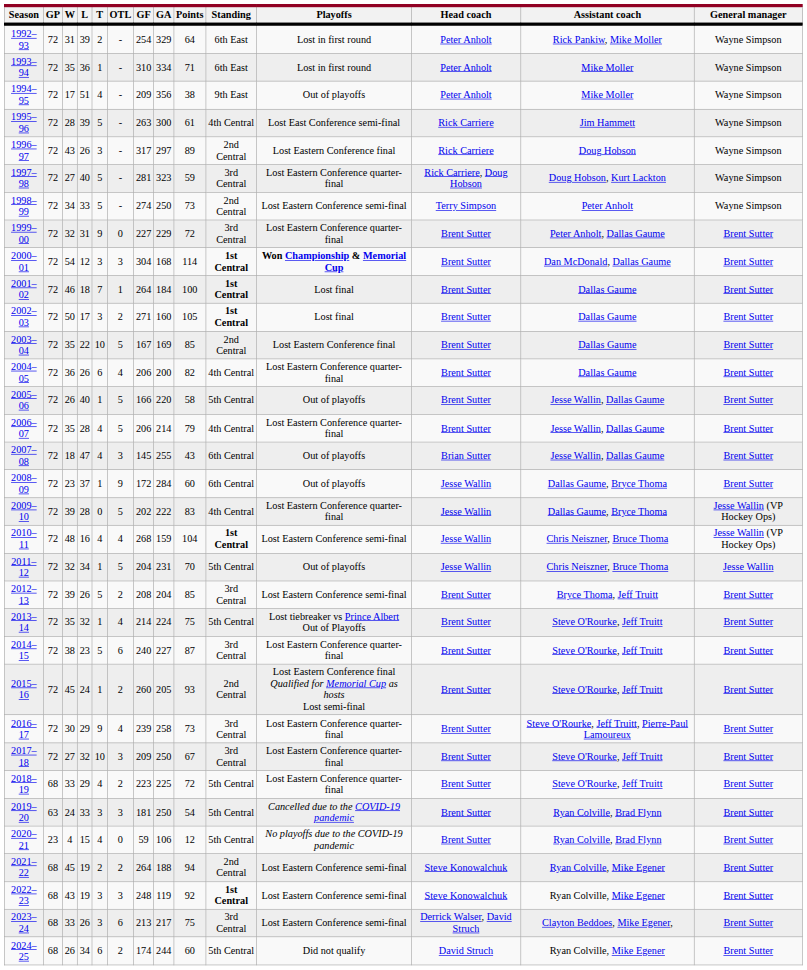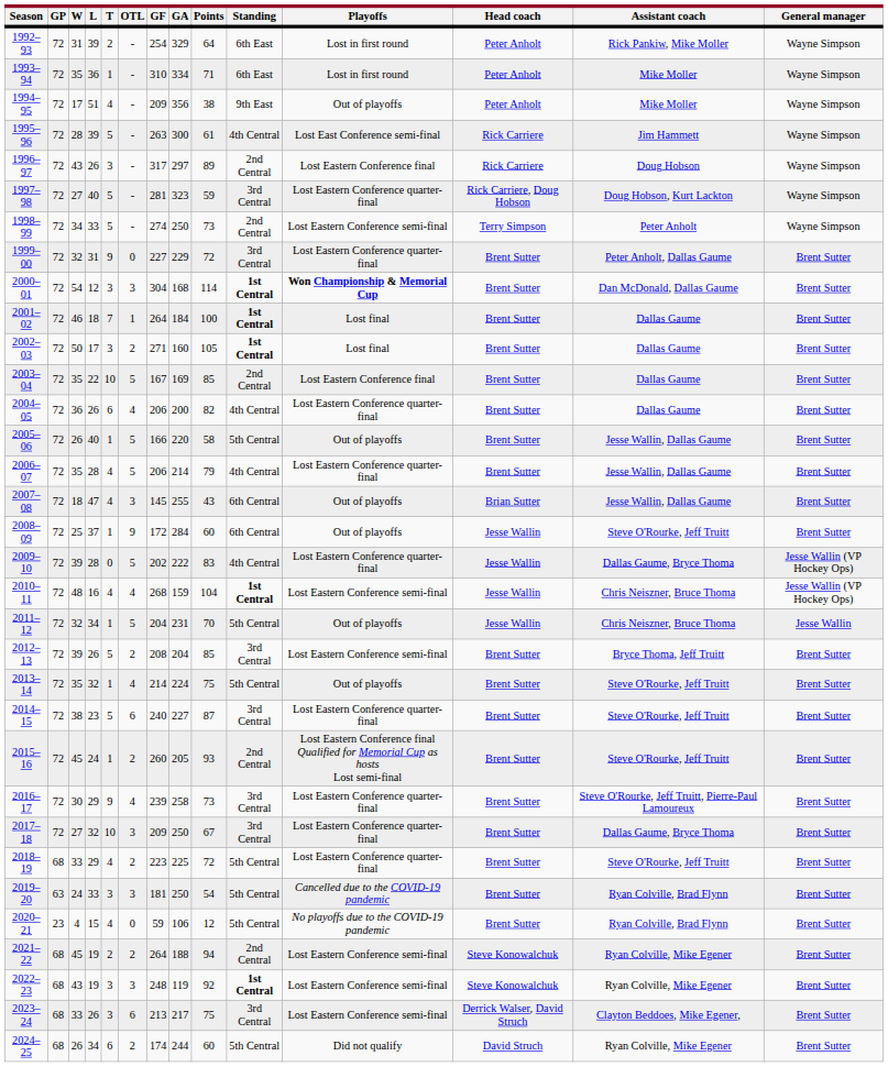 <table class="wikitable" style="text-align:center">
 <tr style="background:#dddddd; border-top:#910023 5px solid; border-bottom:#000000 5px solid;">
 <th>Season</th>
 <th>GP</th>
 <th>W</th>
 <th>L</th>
 <th>T</th>
 <th>OTL</th>
 <th>GF</th>
 <th>GA</th>
 <th>Points</th>
 <th>Standing</th>
 <th>Playoffs</th>
 <th>Head coach</th>
 <th>Assistant coach</th>
 <th>General manager</th>
 </tr>
 <tr align="center">
 <td><a href='#'>1992–93</a></td>
 <td>72</td>
 <td>31</td>
 <td>39</td>
 <td>2</td>
 <td>-</td>
 <td>254</td>
 <td>329</td>
 <td>64</td>
 <td>6th East</td>
 <td>Lost in first round</td>
 <td><a href='#'>Peter Anholt</a></td>
 <td><a href='#'>Rick Pankiw</a>, <a href='#'>Mike Moller</a></td>
 <td>Wayne Simpson</td>
 </tr>
 <tr align="center" bgcolor="#eeeeee">
 <td><a href='#'>1993–94</a></td>
 <td>72</td>
 <td>35</td>
 <td>36</td>
 <td>1</td>
 <td>-</td>
 <td>310</td>
 <td>334</td>
 <td>71</td>
 <td>6th East</td>
 <td>Lost in first round</td>
 <td><a href='#'>Peter Anholt</a></td>
 <td><a href='#'>Mike Moller</a></td>
 <td>Wayne Simpson</td>
 </tr>
 <tr align="center">
 <td><a href='#'>1994–95</a></td>
 <td>72</td>
 <td>17</td>
 <td>51</td>
 <td>4</td>
 <td>-</td>
 <td>209</td>
 <td>356</td>
 <td>38</td>
 <td>9th East</td>
 <td>Out of playoffs</td>
 <td><a href='#'>Peter Anholt</a></td>
 <td><a href='#'>Mike Moller</a></td>
 <td>Wayne Simpson</td>
 </tr>
 <tr align="center" bgcolor="#eeeeee">
 <td><a href='#'>1995–96</a></td>
 <td>72</td>
 <td>28</td>
 <td>39</td>
 <td>5</td>
 <td>-</td>
 <td>263</td>
 <td>300</td>
 <td>61</td>
 <td>4th Central</td>
 <td>Lost East Conference semi-final</td>
 <td><a href='#'>Rick Carriere</a></td>
 <td><a href='#'>Jim Hammett</a></td>
 <td>Wayne Simpson</td>
 </tr>
 <tr align="center">
 <td><a href='#'>1996–97</a></td>
 <td>72</td>
 <td>43</td>
 <td>26</td>
 <td>3</td>
 <td>-</td>
 <td>317</td>
 <td>297</td>
 <td>89</td>
 <td>2nd Central</td>
 <td>Lost Eastern Conference final</td>
 <td><a href='#'>Rick Carriere</a></td>
 <td><a href='#'>Doug Hobson</a></td>
 <td>Wayne Simpson</td>
 </tr>
 <tr align="center" bgcolor="#eeeeee">
 <td><a href='#'>1997–98</a></td>
 <td>72</td>
 <td>27</td>
 <td>40</td>
 <td>5</td>
 <td>-</td>
 <td>281</td>
 <td>323</td>
 <td>59</td>
 <td>3rd Central</td>
 <td>Lost Eastern Conference quarter-final</td>
 <td><a href='#'>Rick Carriere</a>, <a href='#'>Doug Hobson</a></td>
 <td><a href='#'>Doug Hobson</a>, <a href='#'>Kurt Lackton</a></td>
 <td>Wayne Simpson</td>
 </tr>
 <tr align="center">
 <td><a href='#'>1998–99</a></td>
 <td>72</td>
 <td>34</td>
 <td>33</td>
 <td>5</td>
 <td>-</td>
 <td>274</td>
 <td>250</td>
 <td>73</td>
 <td>2nd Central</td>
 <td>Lost Eastern Conference semi-final</td>
 <td><a href='#'>Terry Simpson</a></td>
 <td><a href='#'>Peter Anholt</a></td>
 <td>Wayne Simpson</td>
 </tr>
 <tr align="center" bgcolor="#eeeeee">
 <td><a href='#'>1999–00</a></td>
 <td>72</td>
 <td>32</td>
 <td>31</td>
 <td>9</td>
 <td>0</td>
 <td>227</td>
 <td>229</td>
 <td>72</td>
 <td>3rd Central</td>
 <td>Lost Eastern Conference quarter-final</td>
 <td><a href='#'>Brent Sutter</a></td>
 <td><a href='#'>Peter Anholt</a>, <a href='#'>Dallas Gaume</a></td>
 <td><a href='#'>Brent Sutter</a></td>
 </tr>
 <tr align="center">
 <td><a href='#'>2000–01</a></td>
 <td>72</td>
 <td>54</td>
 <td>12</td>
 <td>3</td>
 <td>3</td>
 <td>304</td>
 <td>168</td>
 <td>114</td>
 <td><strong>1st Central</strong></td>
 <td><strong>Won <a href='#'>Championship</a> & <a href='#'>Memorial Cup</a></strong></td>
 <td><a href='#'>Brent Sutter</a></td>
 <td><a href='#'>Dan McDonald</a>, <a href='#'>Dallas Gaume</a></td>
 <td><a href='#'>Brent Sutter</a></td>
 </tr>
 <tr align="center" bgcolor="#eeeeee">
 <td><a href='#'>2001–02</a></td>
 <td>72</td>
 <td>46</td>
 <td>18</td>
 <td>7</td>
 <td>1</td>
 <td>264</td>
 <td>184</td>
 <td>100</td>
 <td><strong>1st Central</strong></td>
 <td>Lost final</td>
 <td><a href='#'>Brent Sutter</a></td>
 <td><a href='#'>Dallas Gaume</a></td>
 <td><a href='#'>Brent Sutter</a></td>
 </tr>
 <tr align="center">
 <td><a href='#'>2002–03</a></td>
 <td>72</td>
 <td>50</td>
 <td>17</td>
 <td>3</td>
 <td>2</td>
 <td>271</td>
 <td>160</td>
 <td>105</td>
 <td><strong>1st Central</strong></td>
 <td>Lost final</td>
 <td><a href='#'>Brent Sutter</a></td>
 <td><a href='#'>Dallas Gaume</a></td>
 <td><a href='#'>Brent Sutter</a></td>
 </tr>
 <tr align="center" bgcolor="#eeeeee">
 <td><a href='#'>2003–04</a></td>
 <td>72</td>
 <td>35</td>
 <td>22</td>
 <td>10</td>
 <td>5</td>
 <td>167</td>
 <td>169</td>
 <td>85</td>
 <td>2nd Central</td>
 <td>Lost Eastern Conference final</td>
 <td><a href='#'>Brent Sutter</a></td>
 <td><a href='#'>Dallas Gaume</a></td>
 <td><a href='#'>Brent Sutter</a></td>
 </tr>
 <tr align="center">
 <td><a href='#'>2004–05</a></td>
 <td>72</td>
 <td>36</td>
 <td>26</td>
 <td>6</td>
 <td>4</td>
 <td>206</td>
 <td>200</td>
 <td>82</td>
 <td>4th Central</td>
 <td>Lost Eastern Conference quarter-final</td>
 <td><a href='#'>Brent Sutter</a></td>
 <td><a href='#'>Dallas Gaume</a></td>
 <td><a href='#'>Brent Sutter</a></td>
 </tr>
 <tr align="center" bgcolor="#eeeeee">
 <td><a href='#'>2005–06</a></td>
 <td>72</td>
 <td>26</td>
 <td>40</td>
 <td>1</td>
 <td>5</td>
 <td>166</td>
 <td>220</td>
 <td>58</td>
 <td>5th Central</td>
 <td>Out of playoffs</td>
 <td><a href='#'>Brent Sutter</a></td>
 <td><a href='#'>Jesse Wallin</a>, <a href='#'>Dallas Gaume</a></td>
 <td><a href='#'>Brent Sutter</a></td>
 </tr>
 <tr align="center">
 <td><a href='#'>2006–07</a></td>
 <td>72</td>
 <td>35</td>
 <td>28</td>
 <td>4</td>
 <td>5</td>
 <td>206</td>
 <td>214</td>
 <td>79</td>
 <td>4th Central</td>
 <td>Lost Eastern Conference quarter-final</td>
 <td><a href='#'>Brent Sutter</a></td>
 <td><a href='#'>Jesse Wallin</a>, <a href='#'>Dallas Gaume</a></td>
 <td><a href='#'>Brent Sutter</a></td>
 </tr>
 <tr align="center" bgcolor="#eeeeee">
 <td><a href='#'>2007–08</a></td>
 <td>72</td>
 <td>18</td>
 <td>47</td>
 <td>4</td>
 <td>3</td>
 <td>145</td>
 <td>255</td>
 <td>43</td>
 <td>6th Central</td>
 <td>Out of playoffs</td>
 <td><a href='#'>Brian Sutter</a></td>
 <td><a href='#'>Jesse Wallin</a>, <a href='#'>Dallas Gaume</a></td>
 <td><a href='#'>Brent Sutter</a></td>
 </tr>
 <tr align="center">
 <td><a href='#'>2008–09</a></td>
 <td>72</td>
-<td>23</td>
+<td>25</td>
 <td>37</td>
 <td>1</td>
 <td>9</td>
 <td>172</td>
 <td>284</td>
 <td>60</td>
 <td>6th Central</td>
 <td>Out of playoffs</td>
 <td><a href='#'>Jesse Wallin</a></td>
-<td><a href='#'>Dallas Gaume</a>, <a href='#'>Bryce Thoma</a></td>
+<td><a href='#'>Steve O'Rourke</a>, <a href='#'>Jeff Truitt</a></td>
 <td><a href='#'>Brent Sutter</a></td>
 </tr>
 <tr align="center" bgcolor="#eeeeee">
 <td><a href='#'>2009–10</a></td>
 <td>72</td>
 <td>39</td>
 <td>28</td>
 <td>0</td>
 <td>5</td>
 <td>202</td>
 <td>222</td>
 <td>83</td>
 <td>4th Central</td>
 <td>Lost Eastern Conference quarter-final</td>
 <td><a href='#'>Jesse Wallin</a></td>
 <td><a href='#'>Dallas Gaume</a>, <a href='#'>Bryce Thoma</a></td>
 <td><a href='#'>Jesse Wallin</a> (VP Hockey Ops)</td>
 </tr>
 <tr align="center">
 <td><a href='#'>2010–11</a></td>
 <td>72</td>
 <td>48</td>
 <td>16</td>
 <td>4</td>
 <td>4</td>
 <td>268</td>
 <td>159</td>
 <td>104</td>
 <td><strong>1st Central</strong></td>
 <td>Lost Eastern Conference semi-final</td>
 <td><a href='#'>Jesse Wallin</a></td>
 <td><a href='#'>Chris Neiszner</a>, <a href='#'>Bruce Thoma</a></td>
 <td><a href='#'>Jesse Wallin</a> (VP Hockey Ops)</td>
 </tr>
 <tr align="center" bgcolor="#eeeeee">
 <td><a href='#'>2011–12</a></td>
 <td>72</td>
 <td>32</td>
 <td>34</td>
 <td>1</td>
 <td>5</td>
 <td>204</td>
 <td>231</td>
 <td>70</td>
 <td>5th Central</td>
 <td>Out of playoffs</td>
 <td><a href='#'>Jesse Wallin</a></td>
 <td><a href='#'>Chris Neiszner</a>, <a href='#'>Bruce Thoma</a></td>
 <td><a href='#'>Jesse Wallin</a></td>
 </tr>
 <tr align="center">
 <td><a href='#'>2012–13</a></td>
 <td>72</td>
 <td>39</td>
 <td>26</td>
 <td>5</td>
 <td>2</td>
 <td>208</td>
 <td>204</td>
 <td>85</td>
 <td>3rd Central</td>
 <td>Lost Eastern Conference semi-final</td>
 <td><a href='#'>Brent Sutter</a></td>
 <td><a href='#'>Bryce Thoma</a>, <a href='#'>Jeff Truitt</a></td>
 <td><a href='#'>Brent Sutter</a></td>
 </tr>
 <tr align="center" bgcolor="#eeeeee">
 <td><a href='#'>2013–14</a></td>
 <td>72</td>
 <td>35</td>
 <td>32</td>
 <td>1</td>
 <td>4</td>
 <td>214</td>
 <td>224</td>
 <td>75</td>
 <td>5th Central</td>
-<td>Lost tiebreaker vs <a href='#'>Prince Albert</a><br>Out of Playoffs</td>
+<td>Out of playoffs</td>
 <td><a href='#'>Brent Sutter</a></td>
 <td><a href='#'>Steve O'Rourke</a>, <a href='#'>Jeff Truitt</a></td>
 <td><a href='#'>Brent Sutter</a></td>
 </tr>
 <tr align="center">
 <td><a href='#'>2014–15</a></td>
 <td>72</td>
 <td>38</td>
 <td>23</td>
 <td>5</td>
 <td>6</td>
 <td>240</td>
 <td>227</td>
 <td>87</td>
 <td>3rd Central</td>
 <td>Lost Eastern Conference quarter-final</td>
 <td><a href='#'>Brent Sutter</a></td>
 <td><a href='#'>Steve O'Rourke</a>, <a href='#'>Jeff Truitt</a></td>
 <td><a href='#'>Brent Sutter</a></td>
 </tr>
 <tr align="center" bgcolor="#eeeeee">
 <td><a href='#'>2015–16</a></td>
 <td>72</td>
 <td>45</td>
 <td>24</td>
 <td>1</td>
 <td>2</td>
 <td>260</td>
 <td>205</td>
 <td>93</td>
 <td>2nd Central</td>
 <td>Lost Eastern Conference final<br><em>Qualified for <a href='#'>Memorial Cup</a> as hosts</em> <br> Lost semi-final</td>
 <td><a href='#'>Brent Sutter</a></td>
 <td><a href='#'>Steve O'Rourke</a>, <a href='#'>Jeff Truitt</a></td>
 <td><a href='#'>Brent Sutter</a></td>
 </tr>
 <tr align="center">
 <td><a href='#'>2016–17</a></td>
 <td>72</td>
 <td>30</td>
 <td>29</td>
 <td>9</td>
 <td>4</td>
 <td>239</td>
 <td>258</td>
 <td>73</td>
 <td>3rd Central</td>
 <td>Lost Eastern Conference quarter-final</td>
 <td><a href='#'>Brent Sutter</a></td>
 <td><a href='#'>Steve O'Rourke</a>, <a href='#'>Jeff Truitt</a>, <a href='#'>Pierre-Paul Lamoureux</a></td>
 <td><a href='#'>Brent Sutter</a></td>
 </tr>
 <tr align="center" bgcolor="#eeeeee">
 <td><a href='#'>2017–18</a></td>
 <td>72</td>
 <td>27</td>
 <td>32</td>
 <td>10</td>
 <td>3</td>
 <td>209</td>
 <td>250</td>
 <td>67</td>
 <td>3rd Central</td>
 <td>Lost Eastern Conference quarter-final</td>
 <td><a href='#'>Brent Sutter</a></td>
-<td><a href='#'>Steve O'Rourke</a>, <a href='#'>Jeff Truitt</a></td>
+<td><a href='#'>Dallas Gaume</a>, <a href='#'>Bryce Thoma</a></td>
 <td><a href='#'>Brent Sutter</a></td>
 </tr>
 <tr align="center">
 <td><a href='#'>2018–19</a></td>
 <td>68</td>
 <td>33</td>
 <td>29</td>
 <td>4</td>
 <td>2</td>
 <td>223</td>
 <td>225</td>
 <td>72</td>
 <td>5th Central</td>
 <td>Lost Eastern Conference quarter-final</td>
 <td><a href='#'>Brent Sutter</a></td>
 <td><a href='#'>Steve O'Rourke</a>, <a href='#'>Jeff Truitt</a></td>
 <td><a href='#'>Brent Sutter</a></td>
 </tr>
 <tr align="center" bgcolor="#eeeeee">
 <td><a href='#'>2019–20</a></td>
 <td>63</td>
 <td>24</td>
 <td>33</td>
 <td>3</td>
 <td>3</td>
 <td>181</td>
 <td>250</td>
 <td>54</td>
 <td>5th Central</td>
 <td><em>Cancelled due to the <a href='#'>COVID-19 pandemic</a></em></td>
 <td><a href='#'>Brent Sutter</a></td>
 <td><a href='#'>Ryan Colville</a>, <a href='#'>Brad Flynn</a></td>
 <td><a href='#'>Brent Sutter</a></td>
 </tr>
 <tr align="center">
 <td><a href='#'>2020–21</a></td>
 <td>23</td>
 <td>4</td>
 <td>15</td>
 <td>4</td>
 <td>0</td>
 <td>59</td>
 <td>106</td>
 <td>12</td>
 <td>5th Central</td>
 <td><em>No playoffs due to the COVID-19 pandemic</em></td>
 <td><a href='#'>Brent Sutter</a></td>
 <td><a href='#'>Ryan Colville</a>, <a href='#'>Brad Flynn</a></td>
 <td><a href='#'>Brent Sutter</a></td>
 </tr>
 <tr align="center" bgcolor="#eeeeee">
 <td><a href='#'>2021–22</a></td>
 <td>68</td>
 <td>45</td>
 <td>19</td>
 <td>2</td>
 <td>2</td>
 <td>264</td>
 <td>188</td>
 <td>94</td>
 <td>2nd Central</td>
 <td>Lost Eastern Conference semi-final</td>
 <td><a href='#'>Steve Konowalchuk</a></td>
 <td><a href='#'>Ryan Colville</a>, <a href='#'>Mike Egener</a></td>
 <td><a href='#'>Brent Sutter</a></td>
 </tr>
 <tr align="center">
 <td><a href='#'>2022–23</a></td>
 <td>68</td>
 <td>43</td>
 <td>19</td>
 <td>3</td>
 <td>3</td>
 <td>248</td>
 <td>119</td>
 <td>92</td>
 <td><strong>1st Central</strong></td>
 <td>Lost Eastern Conference semi-final</td>
 <td><a href='#'>Steve Konowalchuk</a></td>
 <td>Ryan Colville, <a href='#'>Mike Egener</a></td>
 <td><a href='#'>Brent Sutter</a></td>
 </tr>
 <tr align="center" bgcolor="#eeeeee">
 <td><a href='#'>2023–24</a></td>
 <td>68</td>
 <td>33</td>
 <td>26</td>
 <td>3</td>
 <td>6</td>
 <td>213</td>
 <td>217</td>
 <td>75</td>
 <td>3rd Central</td>
 <td>Lost Eastern Conference semi-final</td>
 <td><a href='#'>Derrick Walser</a>, <a href='#'>David Struch</a></td>
 <td><a href='#'>Clayton Beddoes</a>, <a href='#'>Mike Egener</a>,</td>
 <td><a href='#'>Brent Sutter</a></td>
 </tr>
 <tr align="center">
 <td><a href='#'>2024–25</a></td>
 <td>68</td>
 <td>26</td>
 <td>34</td>
 <td>6</td>
 <td>2</td>
 <td>174</td>
 <td>244</td>
 <td>60</td>
 <td>5th Central</td>
 <td>Did not qualify</td>
 <td><a href='#'>David Struch</a></td>
 <td>Ryan Colville, <a href='#'>Mike Egener</a></td>
 <td><a href='#'>Brent Sutter</a></td>
 </tr>
 </table>
